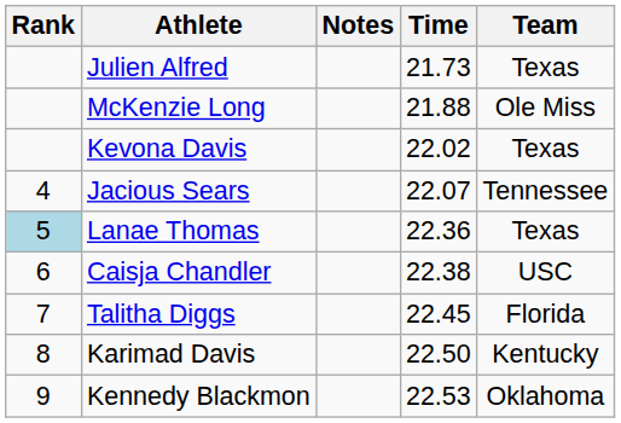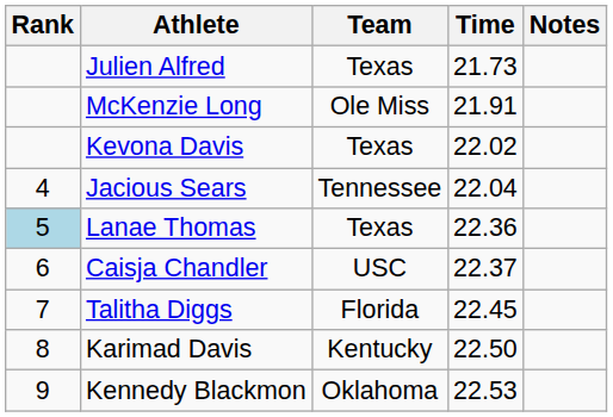 <table class="wikitable sortable" style="text-align:center">
 <tr>
 <th>Rank</th>
 <th>Athlete</th>
+<th>Team</th>
+<th>Time</th>
 <th>Notes</th>
-<th>Time</th>
-<th>Team</th>
 </tr>
 <tr>
 <td></td>
 <td align=left> <a href='#'>Julien Alfred</a></td>
+<td>Texas</td>
+<td>21.73</td>
 <td></td>
-<td>21.73</td>
-<td>Texas</td>
 </tr>
 <tr>
 <td></td>
 <td align=left> <a href='#'>McKenzie Long</a></td>
+<td>Ole Miss</td>
+<td>21.91</td>
 <td></td>
-<td>21.88</td>
-<td>Ole Miss</td>
 </tr>
 <tr>
 <td></td>
 <td align=left> <a href='#'>Kevona Davis</a></td>
+<td>Texas</td>
+<td>22.02</td>
 <td></td>
-<td>22.02</td>
-<td>Texas</td>
 </tr>
 <tr>
 <td>4</td>
 <td align=left> <a href='#'>Jacious Sears</a></td>
+<td>Tennessee</td>
+<td>22.04</td>
 <td></td>
-<td>22.07</td>
-<td>Tennessee</td>
 </tr>
 <tr>
 <td style="background: lightblue;">5</td>
 <td align=left> <a href='#'>Lanae Thomas</a></td>
+<td>Texas</td>
+<td>22.36</td>
 <td></td>
-<td>22.36</td>
-<td>Texas</td>
 </tr>
 <tr>
 <td>6</td>
 <td align=left> <a href='#'>Caisja Chandler</a></td>
+<td>USC</td>
+<td>22.37</td>
 <td></td>
-<td>22.38</td>
-<td>USC</td>
 </tr>
 <tr>
 <td>7</td>
 <td align=left> <a href='#'>Talitha Diggs</a></td>
+<td>Florida</td>
+<td>22.45</td>
 <td></td>
-<td>22.45</td>
-<td>Florida</td>
 </tr>
 <tr>
 <td>8</td>
 <td align=left> Karimad Davis</td>
+<td>Kentucky</td>
+<td>22.50</td>
 <td></td>
-<td>22.50</td>
-<td>Kentucky</td>
 </tr>
 <tr>
 <td>9</td>
 <td align="left"> Kennedy Blackmon</td>
+<td>Oklahoma</td>
+<td>22.53</td>
 <td></td>
-<td>22.53</td>
-<td>Oklahoma</td>
 </tr>
 </table>
